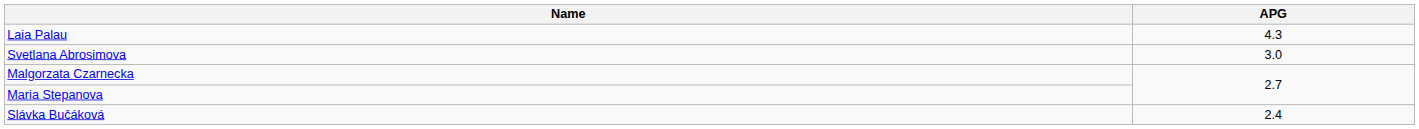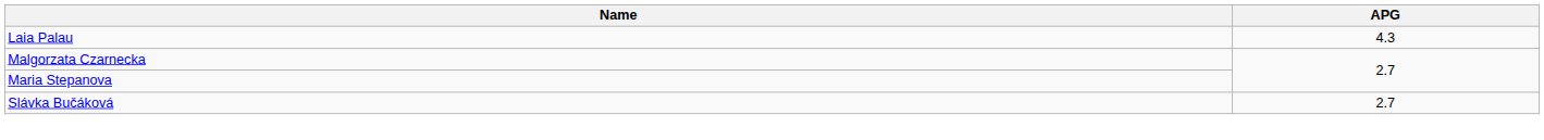 <table class="wikitable" style="width:90%;">
 <tr>
 <th style="width:80%;">Name</th>
 <th style="width:20%;">APG</th>
 </tr>
 <tr>
 <td> <a href='#'>Laia Palau</a></td>
 <td align=center>4.3</td>
 </tr>
 <tr>
-<td> <a href='#'>Svetlana Abrosimova</a></td>
-<td align=center>3.0</td>
-</tr>
-<tr>
 <td> <a href='#'>Malgorzata Czarnecka</a></td>
 <td align=center rowspan=2>2.7</td>
 </tr>
 <tr>
 <td> <a href='#'>Maria Stepanova</a></td>
 </tr>
 <tr>
 <td> <a href='#'>Slávka Bučáková</a></td>
-<td align=center>2.4</td>
+<td align=center>2.7</td>
 </tr>
 </table>
